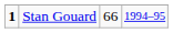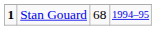 <table class="wikitable">
 <tr>
 </tr>
 <tr>
 <td><strong>1</strong></td>
 <td><a href='#'>Stan Gouard</a></td>
-<td>66</td>
+<td>68</td>
 <td style="font-size:80%;"><a href='#'>1994–95</a></td>
 </tr>
 </table>
